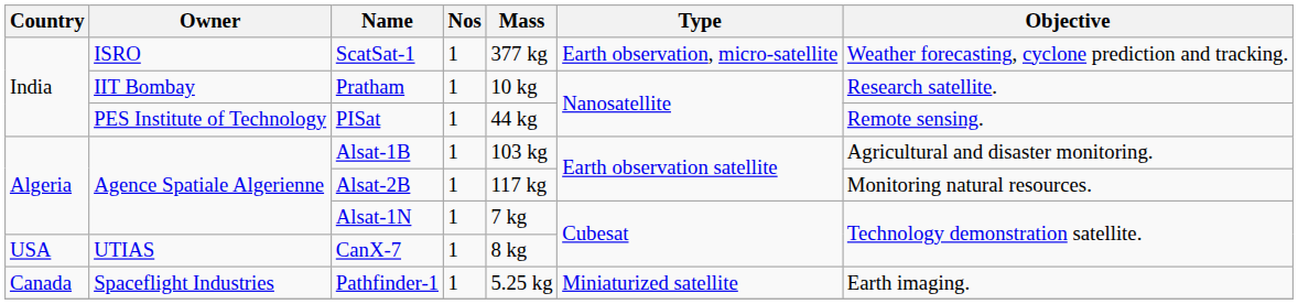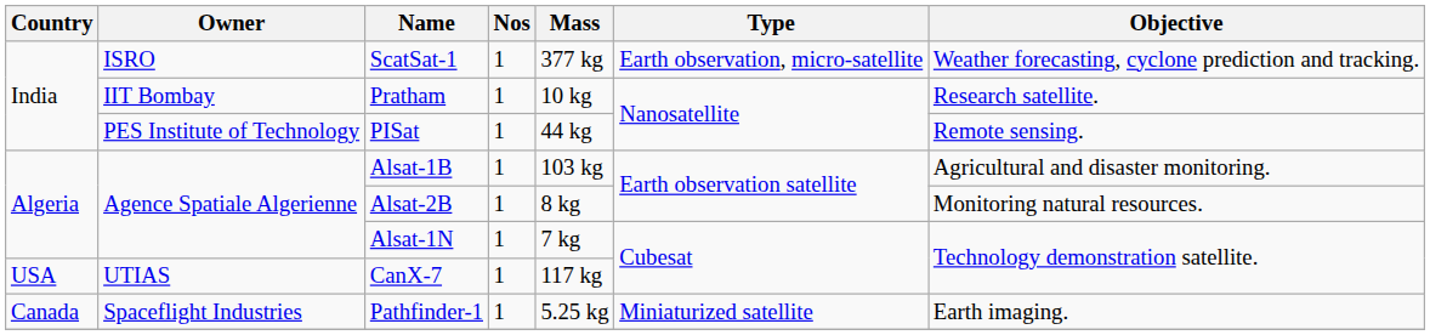 <table class="wikitable sortable">
 <tr>
 <th>Country</th>
 <th>Owner</th>
 <th>Name</th>
 <th>Nos</th>
 <th>Mass</th>
 <th>Type</th>
 <th>Objective</th>
 </tr>
 <tr>
 <td rowspan="3"> India</td>
 <td><a href='#'>ISRO</a></td>
 <td><a href='#'>ScatSat-1</a></td>
 <td>1</td>
 <td>377 kg</td>
 <td><a href='#'>Earth observation</a>, <a href='#'>micro-satellite</a></td>
 <td><a href='#'>Weather forecasting</a>, <a href='#'>cyclone</a> prediction and tracking.</td>
 </tr>
 <tr>
 <td><a href='#'>IIT Bombay</a></td>
 <td><a href='#'>Pratham</a></td>
 <td>1</td>
 <td>10 kg</td>
 <td rowspan="2"><a href='#'>Nanosatellite</a></td>
 <td><a href='#'>Research satellite</a>.</td>
 </tr>
 <tr>
 <td><a href='#'>PES Institute of Technology</a></td>
 <td><a href='#'>PISat</a></td>
 <td>1</td>
 <td>44 kg</td>
 <td><a href='#'>Remote sensing</a>.</td>
 </tr>
 <tr>
 <td rowspan="3"> <a href='#'>Algeria</a></td>
 <td rowspan="3"><a href='#'>Agence Spatiale Algerienne</a></td>
 <td><a href='#'>Alsat-1B</a></td>
 <td>1</td>
 <td>103 kg</td>
 <td rowspan="2"><a href='#'>Earth observation satellite</a></td>
 <td>Agricultural and disaster monitoring.</td>
 </tr>
 <tr>
 <td><a href='#'>Alsat-2B</a></td>
 <td>1</td>
-<td>117 kg</td>
+<td>8 kg</td>
 <td>Monitoring natural resources.</td>
 </tr>
 <tr>
 <td><a href='#'>Alsat-1N</a></td>
 <td>1</td>
 <td>7 kg</td>
 <td rowspan="2"><a href='#'>Cubesat</a></td>
 <td rowspan="2"><a href='#'>Technology demonstration</a> satellite.</td>
 </tr>
 <tr>
 <td> <a href='#'>USA</a></td>
 <td><a href='#'>UTIAS</a></td>
 <td><a href='#'>CanX-7</a></td>
 <td>1</td>
-<td>8 kg</td>
+<td>117 kg</td>
 </tr>
 <tr>
 <td> <a href='#'>Canada</a></td>
 <td><a href='#'>Spaceflight Industries</a></td>
 <td><a href='#'>Pathfinder-1</a></td>
 <td>1</td>
 <td>5.25 kg</td>
 <td><a href='#'>Miniaturized satellite</a></td>
 <td>Earth imaging.</td>
 </tr>
 <tr>
 </tr>
 </table>
